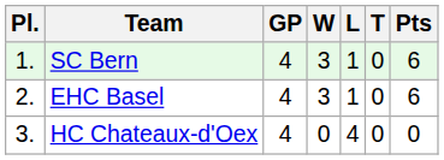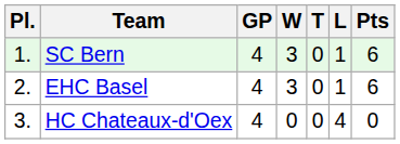 <table class="wikitable">
 <tr>
 <th>Pl.</th>
 <th>Team</th>
 <th>GP</th>
 <th>W</th>
+<th>T</th>
 <th>L</th>
-<th>T</th>
 <th>Pts</th>
 </tr>
 <tr align="center " bgcolor="#e6fae6">
 <td>1.</td>
 <td align="left"><a href='#'>SC Bern</a></td>
 <td>4</td>
 <td>3</td>
+<td>0</td>
 <td>1</td>
-<td>0</td>
 <td>6</td>
 </tr>
 <tr align="center "  bgcolor="#FFFFFF">
 <td>2.</td>
 <td align="left"><a href='#'>EHC Basel</a></td>
 <td>4</td>
 <td>3</td>
+<td>0</td>
 <td>1</td>
-<td>0</td>
 <td>6</td>
 </tr>
 <tr align="center "  bgcolor="#FFFFFF">
 <td>3.</td>
 <td align="left"><a href='#'>HC Chateaux-d'Oex</a></td>
 <td>4</td>
 <td>0</td>
+<td>0</td>
 <td>4</td>
-<td>0</td>
 <td>0</td>
 </tr>
 </table>
